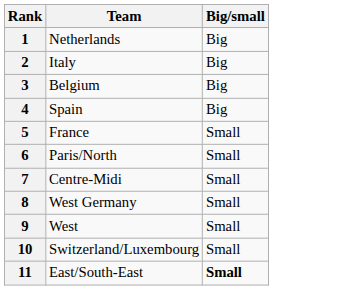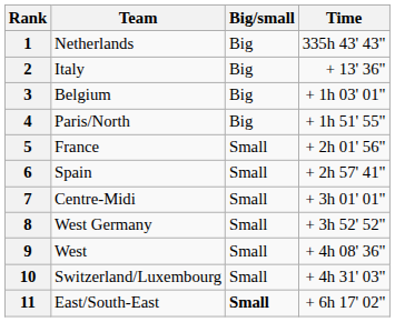 <table class="wikitable">
 <tr>
 <th scope="col">Rank</th>
 <th scope="col">Team</th>
 <th>Big/small</th>
+<th scope="col">Time</th>
 </tr>
 <tr>
 <th scope="row">1</th>
 <td>Netherlands</td>
 <td>Big</td>
+<td style="text-align:right;">335h 43' 43"</td>
 </tr>
 <tr>
 <th scope="row">2</th>
 <td>Italy</td>
 <td>Big</td>
+<td style="text-align:right;">+ 13' 36"</td>
 </tr>
 <tr>
 <th scope="row">3</th>
 <td>Belgium</td>
 <td>Big</td>
+<td style="text-align:right;">+ 1h 03' 01"</td>
 </tr>
 <tr>
 <th scope="row">4</th>
-<td>Spain</td>
+<td>Paris/North</td>
 <td>Big</td>
+<td style="text-align:right;">+ 1h 51' 55"</td>
 </tr>
 <tr>
 <th scope="row">5</th>
 <td>France</td>
 <td>Small</td>
+<td style="text-align:right;">+ 2h 01' 56"</td>
 </tr>
 <tr>
 <th scope="row">6</th>
-<td>Paris/North</td>
+<td>Spain</td>
 <td>Small</td>
+<td style="text-align:right;">+ 2h 57' 41"</td>
 </tr>
 <tr>
 <th scope="row">7</th>
 <td>Centre-Midi</td>
 <td>Small</td>
+<td style="text-align:right;">+ 3h 01' 01"</td>
 </tr>
 <tr>
 <th scope="row">8</th>
 <td>West Germany</td>
 <td>Small</td>
+<td style="text-align:right;">+ 3h 52' 52"</td>
 </tr>
 <tr>
 <th scope="row">9</th>
 <td>West</td>
 <td>Small</td>
+<td style="text-align:right;">+ 4h 08' 36"</td>
 </tr>
 <tr>
 <th scope="row">10</th>
 <td>Switzerland/Luxembourg</td>
 <td>Small</td>
+<td style="text-align:right;">+ 4h 31' 03"</td>
 </tr>
 <tr>
 <th scope="row">11</th>
 <td>East/South-East</td>
 <td><strong>Small</strong></td>
+<td style="text-align:right;">+ 6h 17' 02"</td>
 </tr>
 </table>
